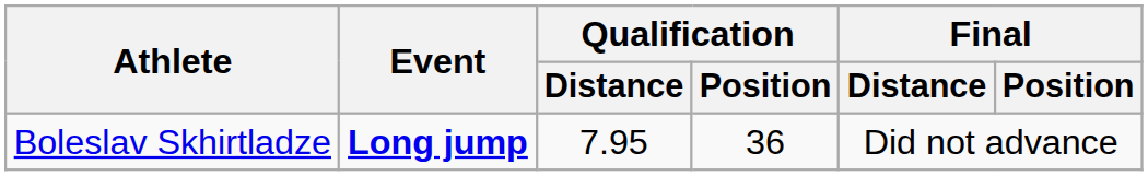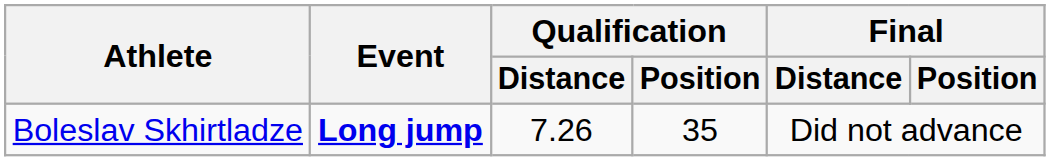 <table class=wikitable style="font-size:90%">
 <tr>
 <th rowspan="2">Athlete</th>
 <th rowspan="2">Event</th>
 <th colspan="2">Qualification</th>
 <th colspan="2">Final</th>
 </tr>
 <tr style="font-size:95%">
 <th>Distance</th>
 <th>Position</th>
 <th>Distance</th>
 <th>Position</th>
 </tr>
 <tr align=center>
 <td align=left><a href='#'>Boleslav Skhirtladze</a></td>
 <td align=left><strong><a href='#'>Long jump</a></strong></td>
-<td>7.95</td>
-<td>36</td>
+<td>7.26</td>
+<td>35</td>
 <td colspan="2">Did not advance</td>
 </tr>
 </table>
